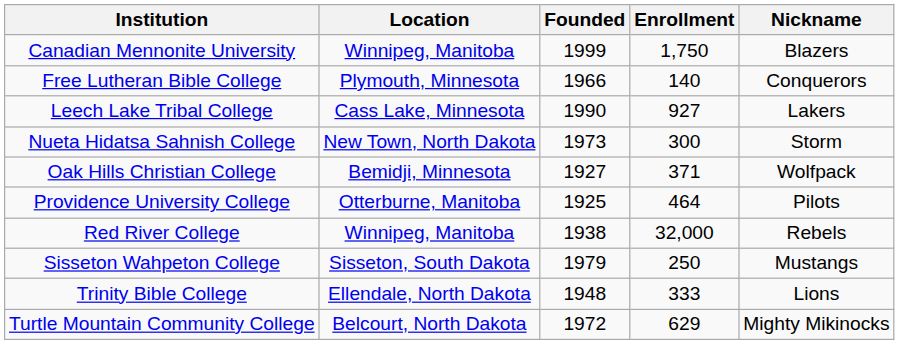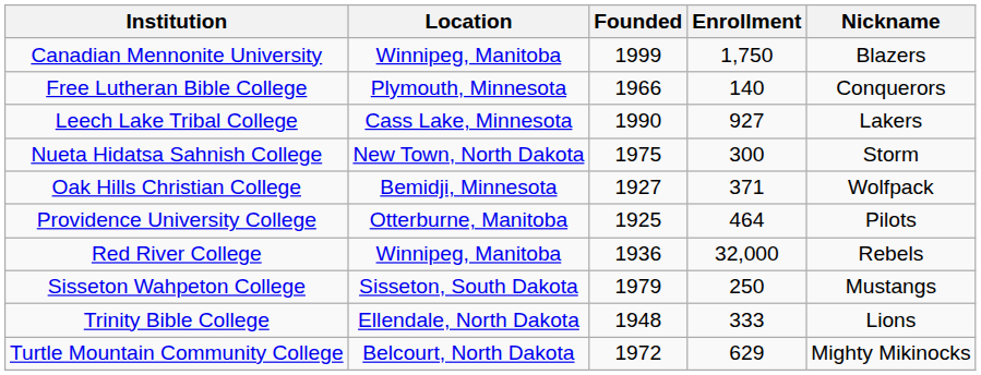 <table class="wikitable" style="text-align:center">
 <tr>
 <th>Institution</th>
 <th>Location</th>
 <th>Founded</th>
 <th>Enrollment</th>
 <th>Nickname</th>
 </tr>
 <tr>
 <td><a href='#'>Canadian Mennonite University</a></td>
 <td><a href='#'>Winnipeg, Manitoba</a></td>
 <td>1999</td>
 <td>1,750</td>
 <td>Blazers</td>
 </tr>
 <tr>
 <td><a href='#'>Free Lutheran Bible College</a></td>
 <td><a href='#'>Plymouth, Minnesota</a></td>
 <td>1966</td>
 <td>140</td>
 <td>Conquerors</td>
 </tr>
 <tr>
 <td><a href='#'>Leech Lake Tribal College</a></td>
 <td><a href='#'>Cass Lake, Minnesota</a></td>
 <td>1990</td>
 <td>927</td>
 <td>Lakers</td>
 </tr>
 <tr>
 <td><a href='#'>Nueta Hidatsa Sahnish College</a></td>
 <td><a href='#'>New Town, North Dakota</a></td>
-<td>1973</td>
+<td>1975</td>
 <td>300</td>
 <td>Storm</td>
 </tr>
 <tr>
 <td><a href='#'>Oak Hills Christian College</a></td>
 <td><a href='#'>Bemidji, Minnesota</a></td>
 <td>1927</td>
 <td>371</td>
 <td>Wolfpack</td>
 </tr>
 <tr>
 <td><a href='#'>Providence University College</a></td>
 <td><a href='#'>Otterburne, Manitoba</a></td>
 <td>1925</td>
 <td>464</td>
 <td>Pilots</td>
 </tr>
 <tr>
 <td><a href='#'>Red River College</a></td>
 <td><a href='#'>Winnipeg, Manitoba</a></td>
-<td>1938</td>
+<td>1936</td>
 <td>32,000</td>
 <td>Rebels</td>
 </tr>
 <tr>
 <td><a href='#'>Sisseton Wahpeton College</a></td>
 <td><a href='#'>Sisseton, South Dakota</a></td>
 <td>1979</td>
 <td>250</td>
 <td>Mustangs</td>
 </tr>
 <tr>
 <td><a href='#'>Trinity Bible College</a></td>
 <td><a href='#'>Ellendale, North Dakota</a></td>
 <td>1948</td>
 <td>333</td>
 <td>Lions</td>
 </tr>
 <tr>
 <td><a href='#'>Turtle Mountain Community College</a></td>
 <td><a href='#'>Belcourt, North Dakota</a></td>
 <td>1972</td>
 <td>629</td>
 <td>Mighty Mikinocks</td>
 </tr>
 </table>
